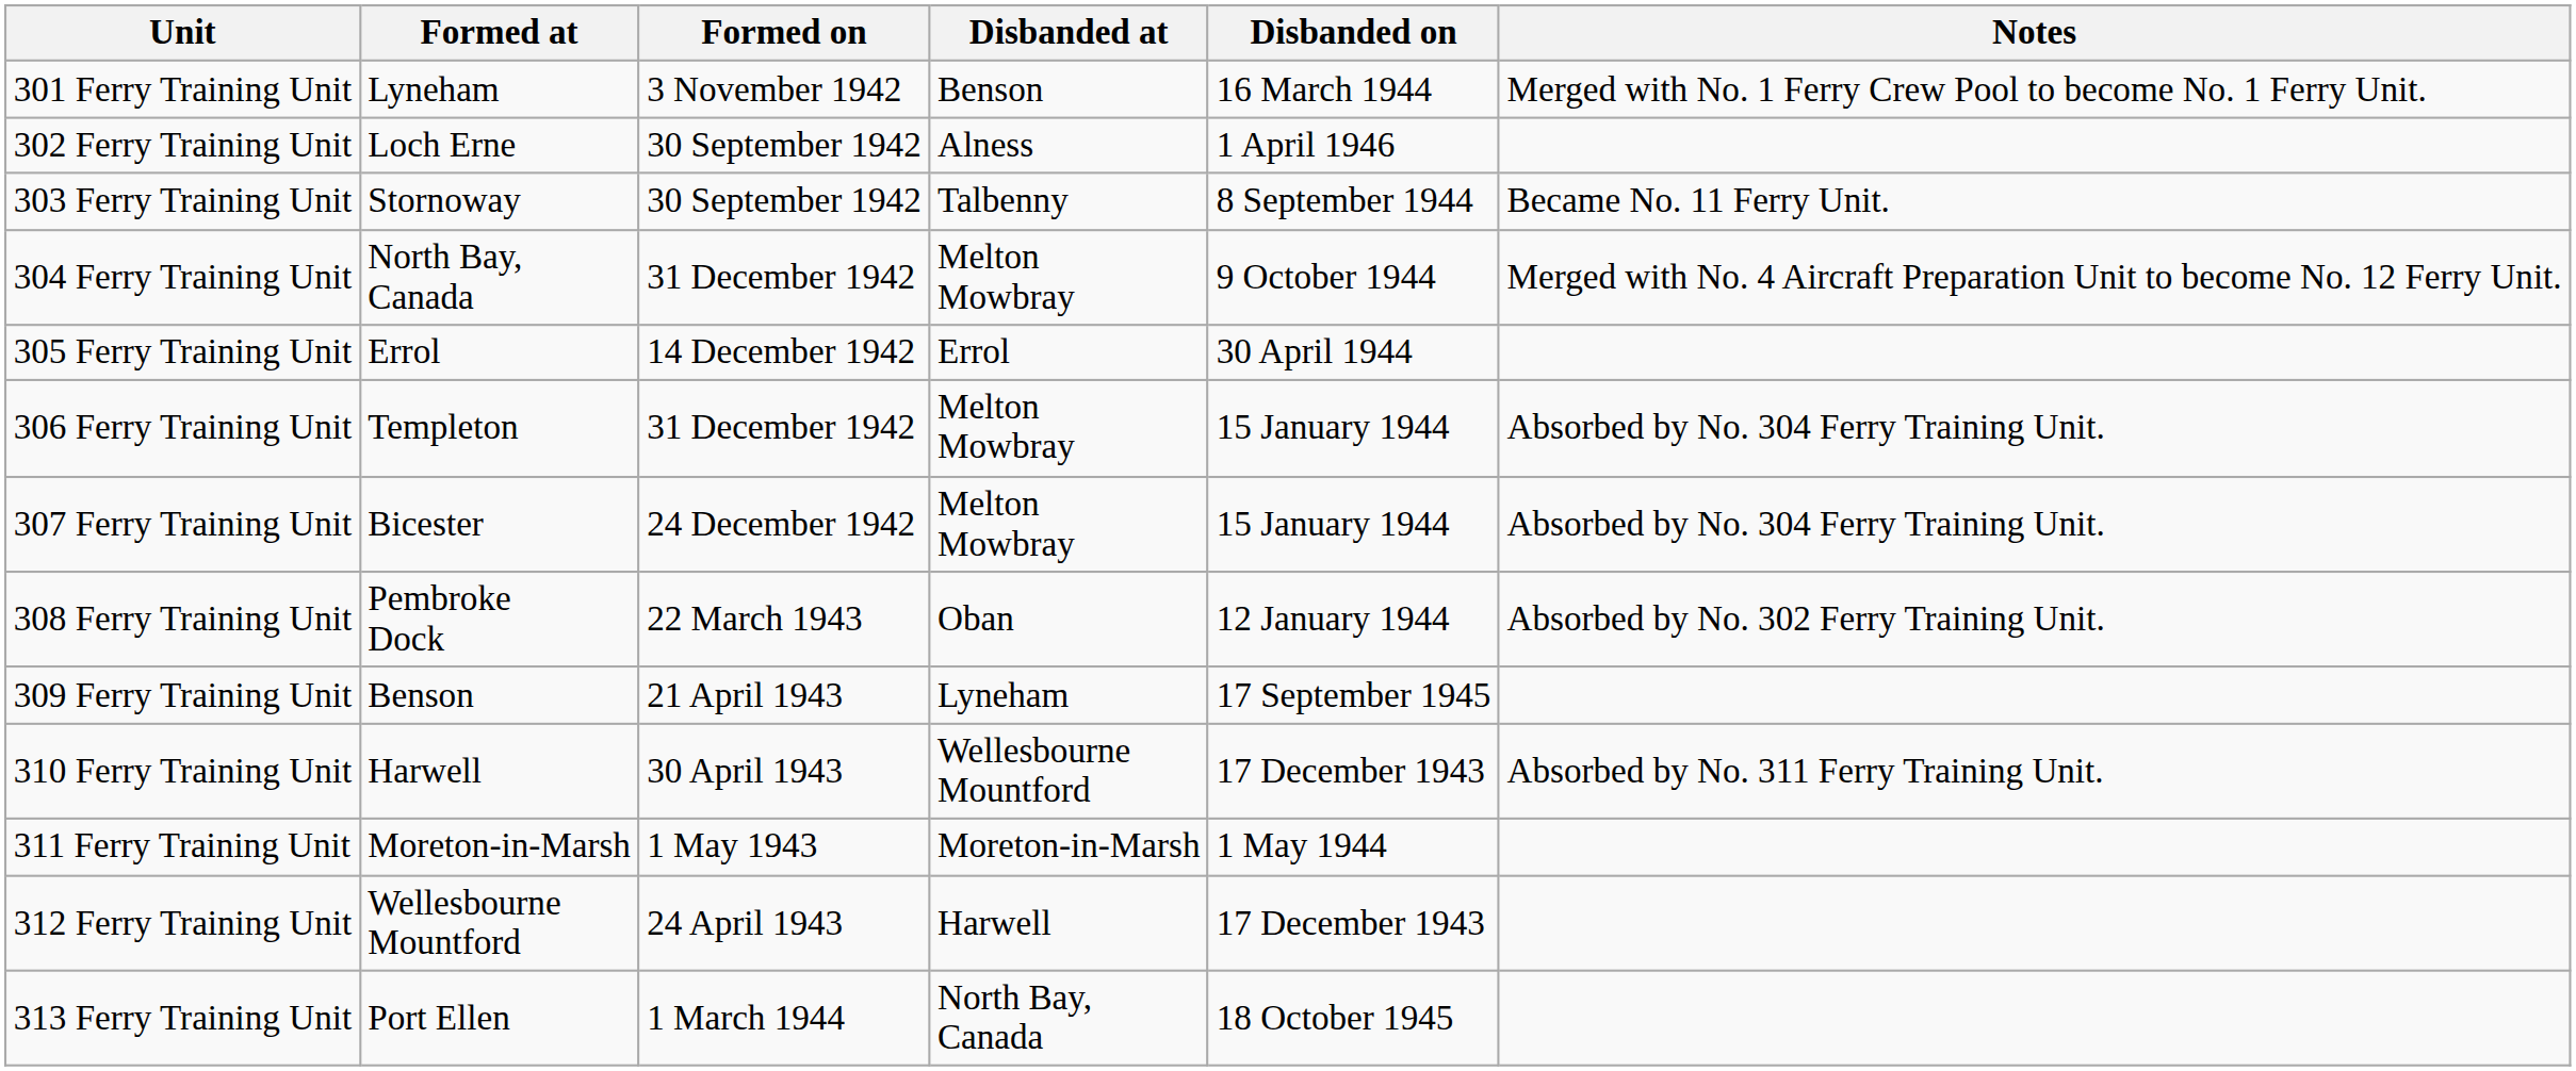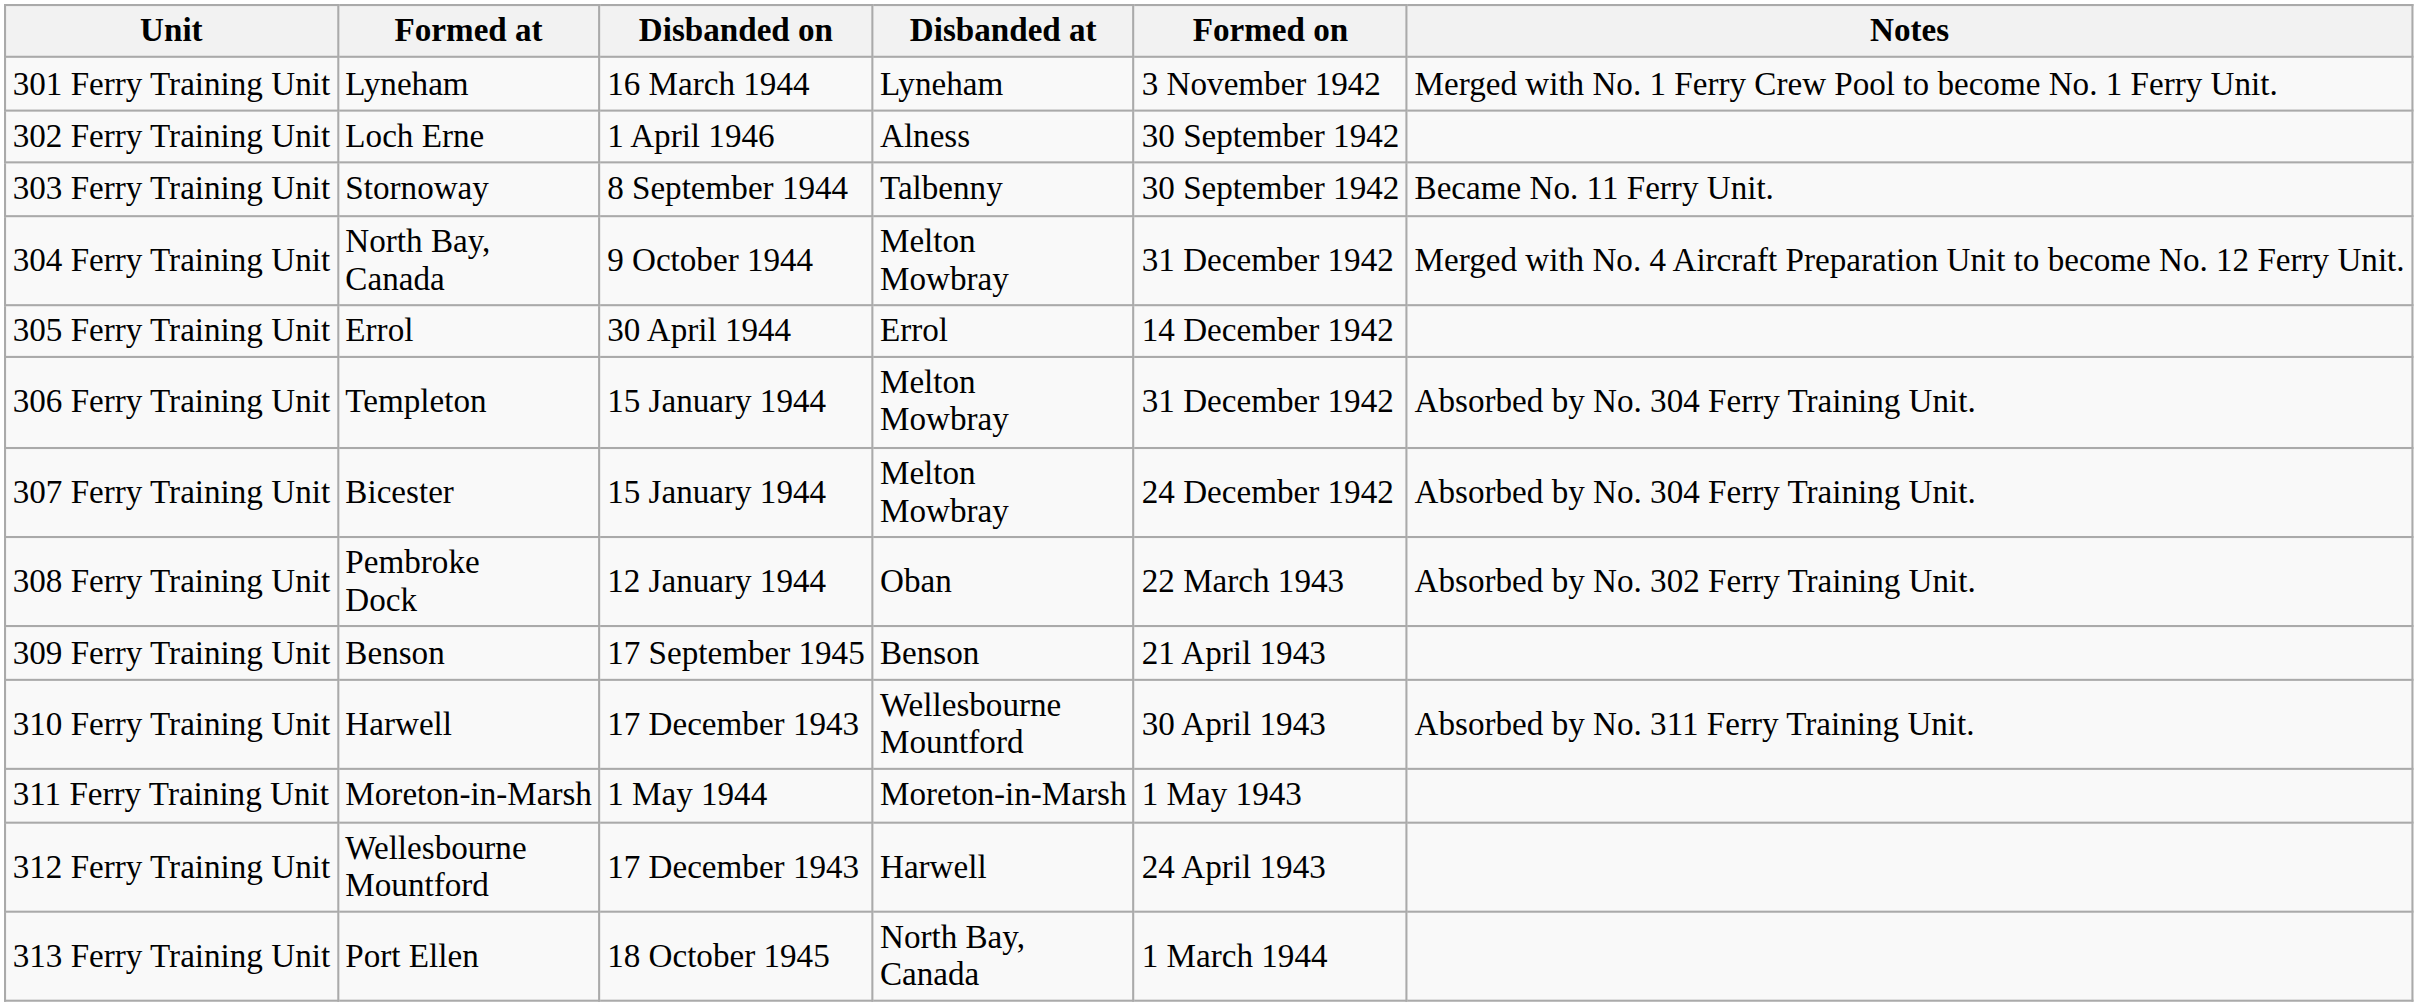 <table class="wikitable">
 <tr>
 <th>Unit</th>
 <th>Formed at</th>
+<th>Disbanded on</th>
+<th>Disbanded at</th>
 <th>Formed on</th>
-<th>Disbanded at</th>
-<th>Disbanded on</th>
 <th>Notes</th>
 </tr>
 <tr>
 <td>301 Ferry Training Unit</td>
 <td>Lyneham</td>
+<td>16 March 1944</td>
+<td>Lyneham</td>
 <td>3 November 1942</td>
-<td>Benson</td>
-<td>16 March 1944</td>
 <td>Merged with No. 1 Ferry Crew Pool to become No. 1 Ferry Unit.</td>
 </tr>
 <tr>
 <td>302 Ferry Training Unit</td>
 <td>Loch Erne</td>
+<td>1 April 1946</td>
+<td>Alness</td>
 <td>30 September 1942</td>
-<td>Alness</td>
-<td>1 April 1946</td>
 <td></td>
 </tr>
 <tr>
 <td>303 Ferry Training Unit</td>
 <td>Stornoway</td>
+<td>8 September 1944</td>
+<td>Talbenny</td>
 <td>30 September 1942</td>
-<td>Talbenny</td>
-<td>8 September 1944</td>
 <td>Became No. 11 Ferry Unit.</td>
 </tr>
 <tr>
 <td>304 Ferry Training Unit</td>
 <td>North Bay,<br>Canada</td>
+<td>9 October 1944</td>
+<td>Melton<br>Mowbray</td>
 <td>31 December 1942</td>
-<td>Melton<br>Mowbray</td>
-<td>9 October 1944</td>
 <td>Merged with No. 4 Aircraft Preparation Unit to become No. 12 Ferry Unit.</td>
 </tr>
 <tr>
 <td>305 Ferry Training Unit</td>
 <td>Errol</td>
+<td>30 April 1944</td>
+<td>Errol</td>
 <td>14 December 1942</td>
-<td>Errol</td>
-<td>30 April 1944</td>
 <td></td>
 </tr>
 <tr>
 <td>306 Ferry Training Unit</td>
 <td>Templeton</td>
+<td>15 January 1944</td>
+<td>Melton<br>Mowbray</td>
 <td>31 December 1942</td>
-<td>Melton<br>Mowbray</td>
-<td>15 January 1944</td>
 <td>Absorbed by No. 304 Ferry Training Unit.</td>
 </tr>
 <tr>
 <td>307 Ferry Training Unit</td>
 <td>Bicester</td>
+<td>15 January 1944</td>
+<td>Melton<br>Mowbray</td>
 <td>24 December 1942</td>
-<td>Melton<br>Mowbray</td>
-<td>15 January 1944</td>
 <td>Absorbed by No. 304 Ferry Training Unit.</td>
 </tr>
 <tr>
 <td>308 Ferry Training Unit</td>
 <td>Pembroke<br>Dock</td>
+<td>12 January 1944</td>
+<td>Oban</td>
 <td>22 March 1943</td>
-<td>Oban</td>
-<td>12 January 1944</td>
 <td>Absorbed by No. 302 Ferry Training Unit.</td>
 </tr>
 <tr>
 <td>309 Ferry Training Unit</td>
 <td>Benson</td>
+<td>17 September 1945</td>
+<td>Benson</td>
 <td>21 April 1943</td>
-<td>Lyneham</td>
-<td>17 September 1945</td>
 <td></td>
 </tr>
 <tr>
 <td>310 Ferry Training Unit</td>
 <td>Harwell</td>
+<td>17 December 1943</td>
+<td>Wellesbourne<br>Mountford</td>
 <td>30 April 1943</td>
-<td>Wellesbourne<br>Mountford</td>
-<td>17 December 1943</td>
 <td>Absorbed by No. 311 Ferry Training Unit.</td>
 </tr>
 <tr>
 <td>311 Ferry Training Unit</td>
 <td>Moreton-in-Marsh</td>
+<td>1 May 1944</td>
+<td>Moreton-in-Marsh</td>
 <td>1 May 1943</td>
-<td>Moreton-in-Marsh</td>
-<td>1 May 1944</td>
 <td></td>
 </tr>
 <tr>
 <td>312 Ferry Training Unit</td>
 <td>Wellesbourne<br>Mountford</td>
+<td>17 December 1943</td>
+<td>Harwell</td>
 <td>24 April 1943</td>
-<td>Harwell</td>
-<td>17 December 1943</td>
 <td></td>
 </tr>
 <tr>
 <td>313 Ferry Training Unit</td>
 <td>Port Ellen</td>
+<td>18 October 1945</td>
+<td>North Bay,<br>Canada</td>
 <td>1 March 1944</td>
-<td>North Bay,<br>Canada</td>
-<td>18 October 1945</td>
 <td></td>
 </tr>
 </table>
